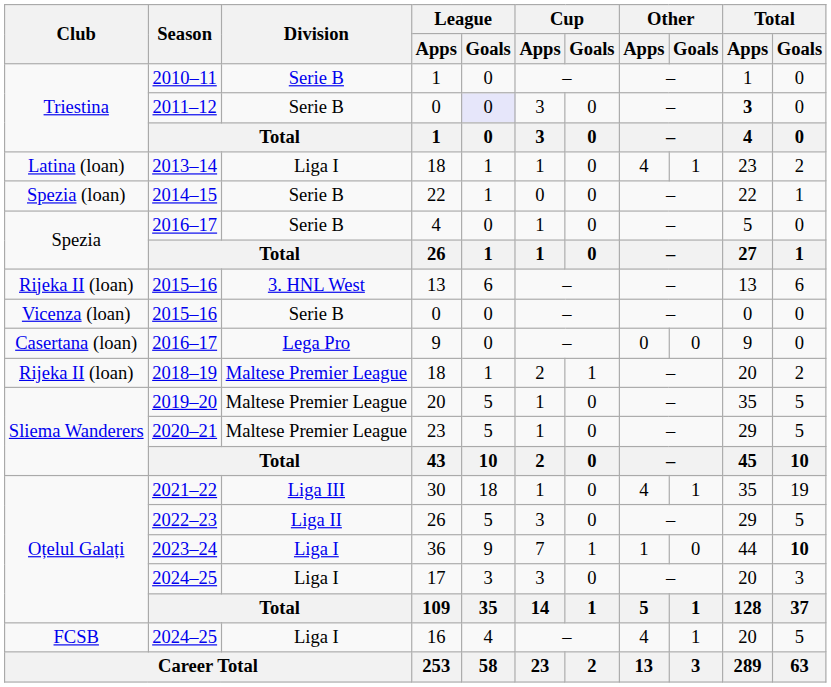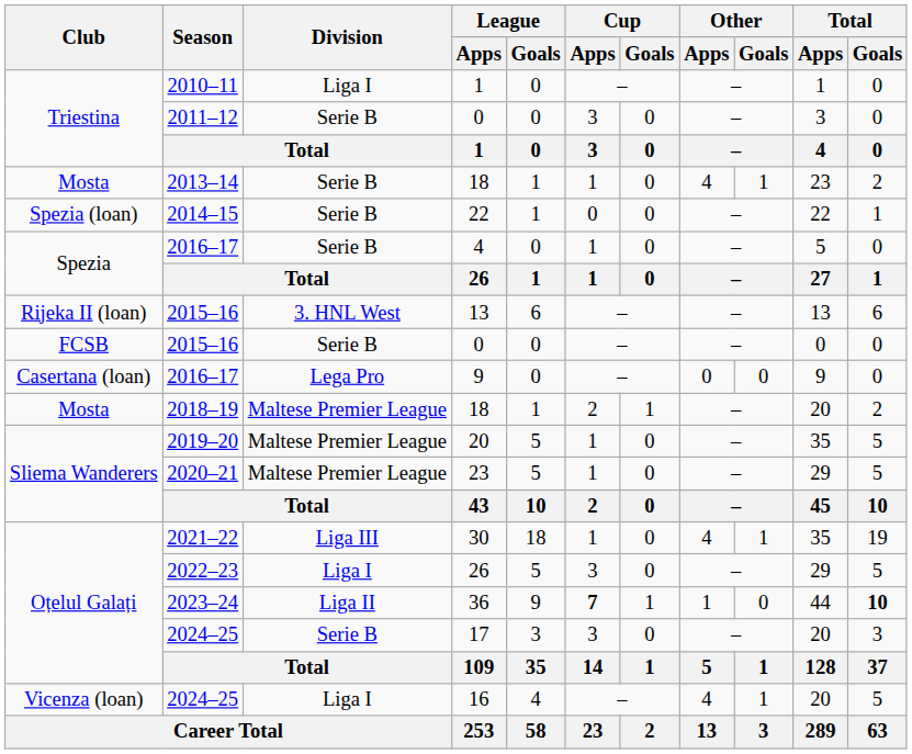 <table class="wikitable" style="text-align:center">
 <tr>
 <th rowspan="2">Club</th>
 <th rowspan="2">Season</th>
 <th rowspan="2">Division</th>
 <th colspan="2">League</th>
 <th colspan="2">Cup</th>
 <th colspan="2">Other</th>
 <th colspan="2">Total</th>
 </tr>
 <tr>
 <th>Apps</th>
 <th>Goals</th>
 <th>Apps</th>
 <th>Goals</th>
 <th>Apps</th>
 <th>Goals</th>
 <th>Apps</th>
 <th>Goals</th>
 </tr>
 <tr>
 <td rowspan="3"><a href='#'>Triestina</a></td>
 <td><a href='#'>2010–11</a></td>
-<td><a href='#'>Serie B</a></td>
+<td>Liga I</td>
 <td>1</td>
 <td>0</td>
 <td colspan="2">–</td>
 <td colspan="2">–</td>
 <td>1</td>
 <td>0</td>
 </tr>
 <tr>
 <td><a href='#'>2011–12</a></td>
 <td>Serie B</td>
 <td>0</td>
-<td style="background: lavender;">0</td>
+<td>0</td>
 <td>3</td>
 <td>0</td>
 <td colspan="2">–</td>
-<td><strong>3</strong></td>
+<td>3</td>
 <td>0</td>
 </tr>
 <tr>
 <th colspan="2">Total</th>
 <th>1</th>
 <th>0</th>
 <th>3</th>
 <th>0</th>
 <th colspan="2">–</th>
 <th>4</th>
 <th>0</th>
 </tr>
 <tr>
-<td rowspan="1"><a href='#'>Latina</a> (loan)</td>
+<td rowspan="1"><a href='#'>Mosta</a></td>
 <td><a href='#'>2013–14</a></td>
-<td>Liga I</td>
+<td>Serie B</td>
 <td>18</td>
 <td>1</td>
 <td>1</td>
 <td>0</td>
 <td>4</td>
 <td>1</td>
 <td>23</td>
 <td>2</td>
 </tr>
 <tr>
 <td rowspan="1"><a href='#'>Spezia</a> (loan)</td>
 <td><a href='#'>2014–15</a></td>
 <td>Serie B</td>
 <td>22</td>
 <td>1</td>
 <td>0</td>
 <td>0</td>
 <td colspan="2">–</td>
 <td>22</td>
 <td>1</td>
 </tr>
 <tr>
 <td rowspan="2">Spezia</td>
 <td><a href='#'>2016–17</a></td>
 <td>Serie B</td>
 <td>4</td>
 <td>0</td>
 <td>1</td>
 <td>0</td>
 <td colspan="2">–</td>
 <td>5</td>
 <td>0</td>
 </tr>
 <tr>
 <th colspan="2">Total</th>
 <th>26</th>
 <th>1</th>
 <th>1</th>
 <th>0</th>
 <th colspan="2">–</th>
 <th>27</th>
 <th>1</th>
 </tr>
 <tr>
 <td rowspan="1"><a href='#'>Rijeka II</a> (loan)</td>
 <td><a href='#'>2015–16</a></td>
 <td><a href='#'>3. HNL West</a></td>
 <td>13</td>
 <td>6</td>
 <td colspan="2">–</td>
 <td colspan="2">–</td>
 <td>13</td>
 <td>6</td>
 </tr>
 <tr>
-<td rowspan="1"><a href='#'>Vicenza</a> (loan)</td>
+<td><a href='#'>FCSB</a></td>
 <td><a href='#'>2015–16</a></td>
 <td>Serie B</td>
 <td>0</td>
 <td>0</td>
 <td colspan="2">–</td>
 <td colspan="2">–</td>
 <td>0</td>
 <td>0</td>
 </tr>
 <tr>
 <td rowspan="1"><a href='#'>Casertana</a> (loan)</td>
 <td><a href='#'>2016–17</a></td>
 <td><a href='#'>Lega Pro</a></td>
 <td>9</td>
 <td>0</td>
 <td colspan="2">–</td>
 <td>0</td>
 <td>0</td>
 <td>9</td>
 <td>0</td>
 </tr>
 <tr>
-<td rowspan="1"><a href='#'>Rijeka II</a> (loan)</td>
+<td rowspan="1"><a href='#'>Mosta</a></td>
 <td><a href='#'>2018–19</a></td>
 <td><a href='#'>Maltese Premier League</a></td>
 <td>18</td>
 <td>1</td>
 <td>2</td>
 <td>1</td>
 <td colspan="2">–</td>
 <td>20</td>
 <td>2</td>
 </tr>
 <tr>
 <td rowspan="3"><a href='#'>Sliema Wanderers</a></td>
 <td><a href='#'>2019–20</a></td>
 <td>Maltese Premier League</td>
 <td>20</td>
 <td>5</td>
 <td>1</td>
 <td>0</td>
 <td colspan="2">–</td>
 <td>35</td>
 <td>5</td>
 </tr>
 <tr>
 <td><a href='#'>2020–21</a></td>
 <td>Maltese Premier League</td>
 <td>23</td>
 <td>5</td>
 <td>1</td>
 <td>0</td>
 <td colspan="2">–</td>
 <td>29</td>
 <td>5</td>
 </tr>
 <tr>
 <th colspan="2">Total</th>
 <th>43</th>
 <th>10</th>
 <th>2</th>
 <th>0</th>
 <th colspan="2">–</th>
 <th>45</th>
 <th>10</th>
 </tr>
 <tr>
 <td rowspan="5"><a href='#'>Oțelul Galați</a></td>
 <td><a href='#'>2021–22</a></td>
 <td><a href='#'>Liga III</a></td>
 <td>30</td>
 <td>18</td>
 <td>1</td>
 <td>0</td>
 <td>4</td>
 <td>1</td>
 <td>35</td>
 <td>19</td>
 </tr>
 <tr>
 <td><a href='#'>2022–23</a></td>
-<td><a href='#'>Liga II</a></td>
+<td><a href='#'>Liga I</a></td>
 <td>26</td>
 <td>5</td>
 <td>3</td>
 <td>0</td>
 <td colspan="2">–</td>
 <td>29</td>
 <td>5</td>
 </tr>
 <tr>
 <td><a href='#'>2023–24</a></td>
-<td><a href='#'>Liga I</a></td>
+<td><a href='#'>Liga II</a></td>
 <td>36</td>
 <td>9</td>
-<td>7</td>
+<td><strong>7</strong></td>
 <td>1</td>
 <td>1</td>
 <td>0</td>
 <td>44</td>
 <td><strong>10</strong></td>
 </tr>
 <tr>
 <td><a href='#'>2024–25</a></td>
-<td>Liga I</td>
+<td><a href='#'>Serie B</a></td>
 <td>17</td>
 <td>3</td>
 <td>3</td>
 <td>0</td>
 <td colspan="2">–</td>
 <td>20</td>
 <td>3</td>
 </tr>
 <tr>
 <th colspan="2">Total</th>
 <th>109</th>
 <th>35</th>
 <th>14</th>
 <th>1</th>
 <th>5</th>
 <th>1</th>
 <th>128</th>
 <th>37</th>
 </tr>
 <tr>
-<td><a href='#'>FCSB</a></td>
+<td rowspan="1"><a href='#'>Vicenza</a> (loan)</td>
 <td><a href='#'>2024–25</a></td>
 <td>Liga I</td>
 <td>16</td>
 <td>4</td>
 <td colspan="2">–</td>
 <td>4</td>
 <td>1</td>
 <td>20</td>
 <td>5</td>
 </tr>
 <tr>
 <th colspan="3">Career Total</th>
 <th>253</th>
 <th>58</th>
 <th>23</th>
 <th>2</th>
 <th>13</th>
 <th>3</th>
 <th>289</th>
 <th>63</th>
 </tr>
 </table>
